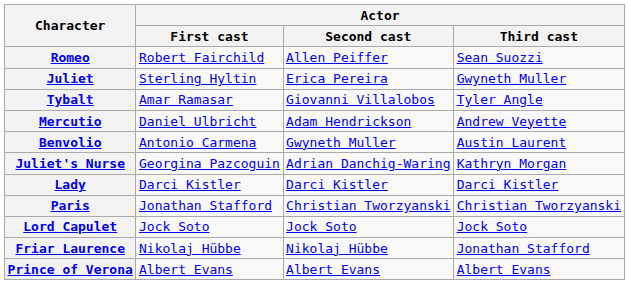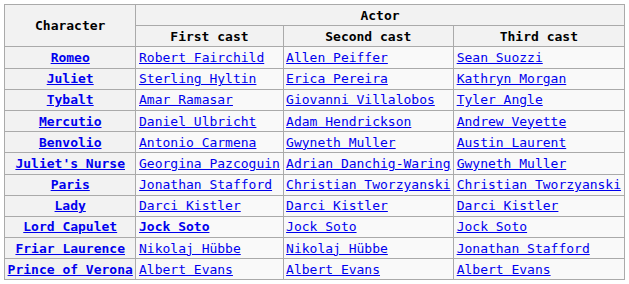 <table class="wikitable">
 <tr>
 <th scope="col" rowspan="2">Character</th>
 <th scope="col" colspan="3">Actor</th>
 </tr>
 <tr>
 <th scope="col">First cast</th>
 <th scope="col">Second cast</th>
 <th scope="col">Third cast</th>
 </tr>
 <tr>
 <th scope="row"><a href='#'>Romeo</a></th>
 <td><a href='#'>Robert Fairchild</a></td>
 <td><a href='#'>Allen Peiffer</a></td>
 <td><a href='#'>Sean Suozzi</a></td>
 </tr>
 <tr>
 <th scope="row"><a href='#'>Juliet</a></th>
 <td><a href='#'>Sterling Hyltin</a></td>
 <td><a href='#'>Erica Pereira</a></td>
-<td><a href='#'>Gwyneth Muller</a></td>
+<td><a href='#'>Kathryn Morgan</a></td>
 </tr>
 <tr>
 <th scope="row"><a href='#'>Tybalt</a></th>
 <td><a href='#'>Amar Ramasar</a></td>
 <td><a href='#'>Giovanni Villalobos</a></td>
 <td><a href='#'>Tyler Angle</a></td>
 </tr>
 <tr>
 <th scope="row"><a href='#'>Mercutio</a></th>
 <td><a href='#'>Daniel Ulbricht</a></td>
 <td><a href='#'>Adam Hendrickson</a></td>
 <td><a href='#'>Andrew Veyette</a></td>
 </tr>
 <tr>
 <th scope="row"><a href='#'>Benvolio</a></th>
 <td><a href='#'>Antonio Carmena</a></td>
 <td><a href='#'>Gwyneth Muller</a></td>
 <td><a href='#'>Austin Laurent</a></td>
 </tr>
 <tr>
 <th scope="row"><a href='#'>Juliet's Nurse</a></th>
 <td><a href='#'>Georgina Pazcoguin</a></td>
 <td><a href='#'>Adrian Danchig-Waring</a></td>
-<td><a href='#'>Kathryn Morgan</a></td>
+<td><a href='#'>Gwyneth Muller</a></td>
+</tr>
+<tr>
+<th scope="row"><a href='#'>Paris</a></th>
+<td><a href='#'>Jonathan Stafford</a></td>
+<td><a href='#'>Christian Tworzyanski</a></td>
+<td><a href='#'>Christian Tworzyanski</a></td>
 </tr>
 <tr>
 <th scope="row"><a href='#'>Lady</a></th>
 <td><a href='#'>Darci Kistler</a></td>
 <td><a href='#'>Darci Kistler</a></td>
 <td><a href='#'>Darci Kistler</a></td>
 </tr>
 <tr>
-<th scope="row"><a href='#'>Paris</a></th>
-<td><a href='#'>Jonathan Stafford</a></td>
-<td><a href='#'>Christian Tworzyanski</a></td>
-<td><a href='#'>Christian Tworzyanski</a></td>
-</tr>
-<tr>
 <th scope="row"><a href='#'>Lord Capulet</a></th>
-<td><a href='#'>Jock Soto</a></td>
+<td><strong><a href='#'>Jock Soto</a></strong></td>
 <td><a href='#'>Jock Soto</a></td>
 <td><a href='#'>Jock Soto</a></td>
 </tr>
 <tr>
 <th scope="row"><a href='#'>Friar Laurence</a></th>
 <td><a href='#'>Nikolaj Hübbe</a></td>
 <td><a href='#'>Nikolaj Hübbe</a></td>
 <td><a href='#'>Jonathan Stafford</a></td>
 </tr>
 <tr>
 <th scope="row"><a href='#'>Prince of Verona</a></th>
 <td><a href='#'>Albert Evans</a></td>
 <td><a href='#'>Albert Evans</a></td>
 <td><a href='#'>Albert Evans</a></td>
 </tr>
 </table>
